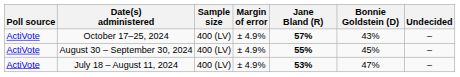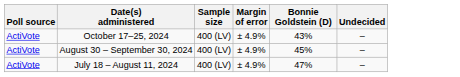 <table class="wikitable" style="font-size:90%;text-align:center;">
 <tr valign=bottom>
 <th>Poll source</th>
 <th>Date(s)<br>administered</th>
 <th>Sample<br>size</th>
 <th>Margin<br>of error</th>
-<th style="width:100px;">Jane<br>Bland (R)</th>
 <th style="width:100px;">Bonnie<br>Goldstein (D)</th>
 <th>Undecided</th>
 </tr>
 <tr>
 <td style="text-align:left;"><a href='#'>ActiVote</a></td>
 <td data-sort-value="2024-07-11">October 17–25, 2024</td>
 <td>400 (LV)</td>
 <td>± 4.9%</td>
-<td><strong>57%</strong></td>
 <td>43%</td>
 <td>–</td>
 </tr>
 <tr>
 <td style="text-align:left;"><a href='#'>ActiVote</a></td>
 <td data-sort-value="2024-07-11">August 30 – September 30, 2024</td>
 <td>400 (LV)</td>
 <td>± 4.9%</td>
-<td><strong>55%</strong></td>
 <td>45%</td>
 <td>–</td>
 </tr>
 <tr>
 <td style="text-align:left;"><a href='#'>ActiVote</a></td>
 <td data-sort-value="2024-07-11">July 18 – August 11, 2024</td>
 <td>400 (LV)</td>
 <td>± 4.9%</td>
-<td><strong>53%</strong></td>
 <td>47%</td>
 <td>–</td>
 </tr>
 </table>
